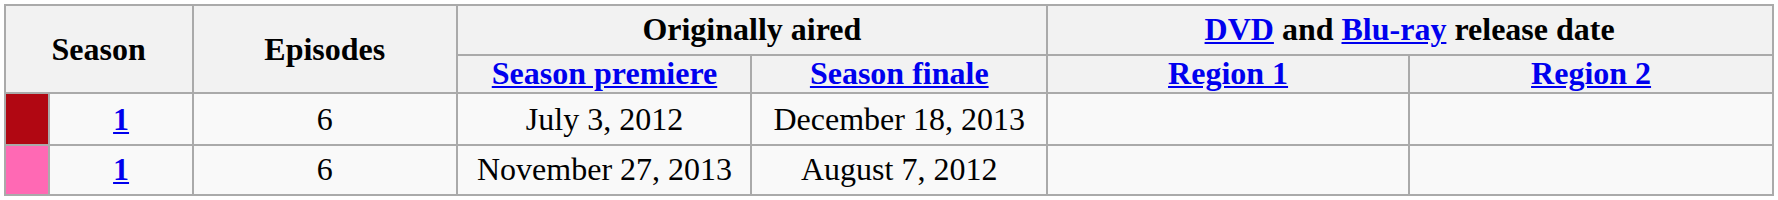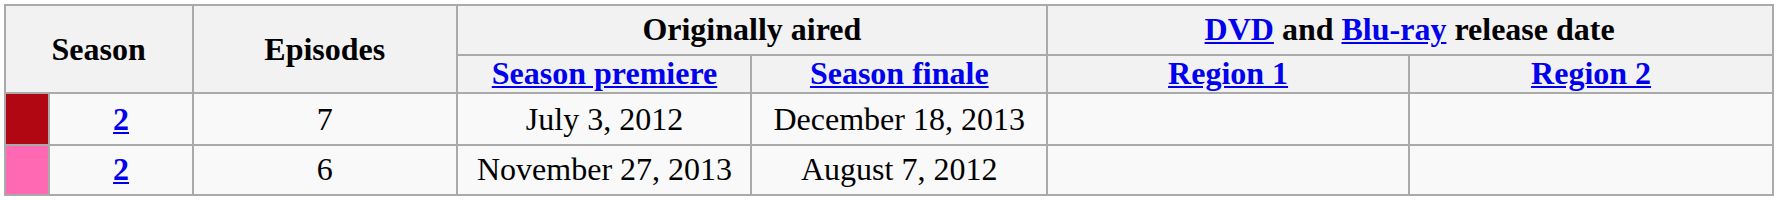 <table class="wikitable"  style="text-align:center; width:70%;">
 <tr>
 <th style="padding:0 8px;" colspan="2" rowspan="2">Season</th>
 <th style="padding:0 8px;" rowspan="2">Episodes</th>
 <th colspan="2">Originally aired</th>
 <th colspan="2"><a href='#'>DVD</a> and <a href='#'>Blu-ray</a> release date</th>
 </tr>
 <tr>
 <th style="padding:0 8px;"><a href='#'>Season premiere</a></th>
 <th style="padding:0 8px;"><a href='#'>Season finale</a></th>
 <th style="padding:0 8px;"><a href='#'>Region 1</a></th>
 <th style="padding:0 8px;"><a href='#'>Region 2</a></th>
 </tr>
 <tr>
 <td width="15px" bgcolor="B10712"></td>
-<td><strong><a href='#'>1</a></strong></td>
-<td>6</td>
+<td><strong><a href='#'>2</a></strong></td>
+<td>7</td>
 <td align="center" width="140">July 3, 2012</td>
 <td align="center" width="140">December 18, 2013</td>
 <td></td>
 <td></td>
 </tr>
 <tr>
 <td width="15px" bgcolor="FF69B4"></td>
-<td><strong><a href='#'>1</a></strong></td>
+<td><strong><a href='#'>2</a></strong></td>
 <td>6</td>
 <td align="center" width="140">November 27, 2013</td>
 <td align="center" width="140">August 7, 2012</td>
 <td></td>
 <td></td>
 </tr>
 </table>
